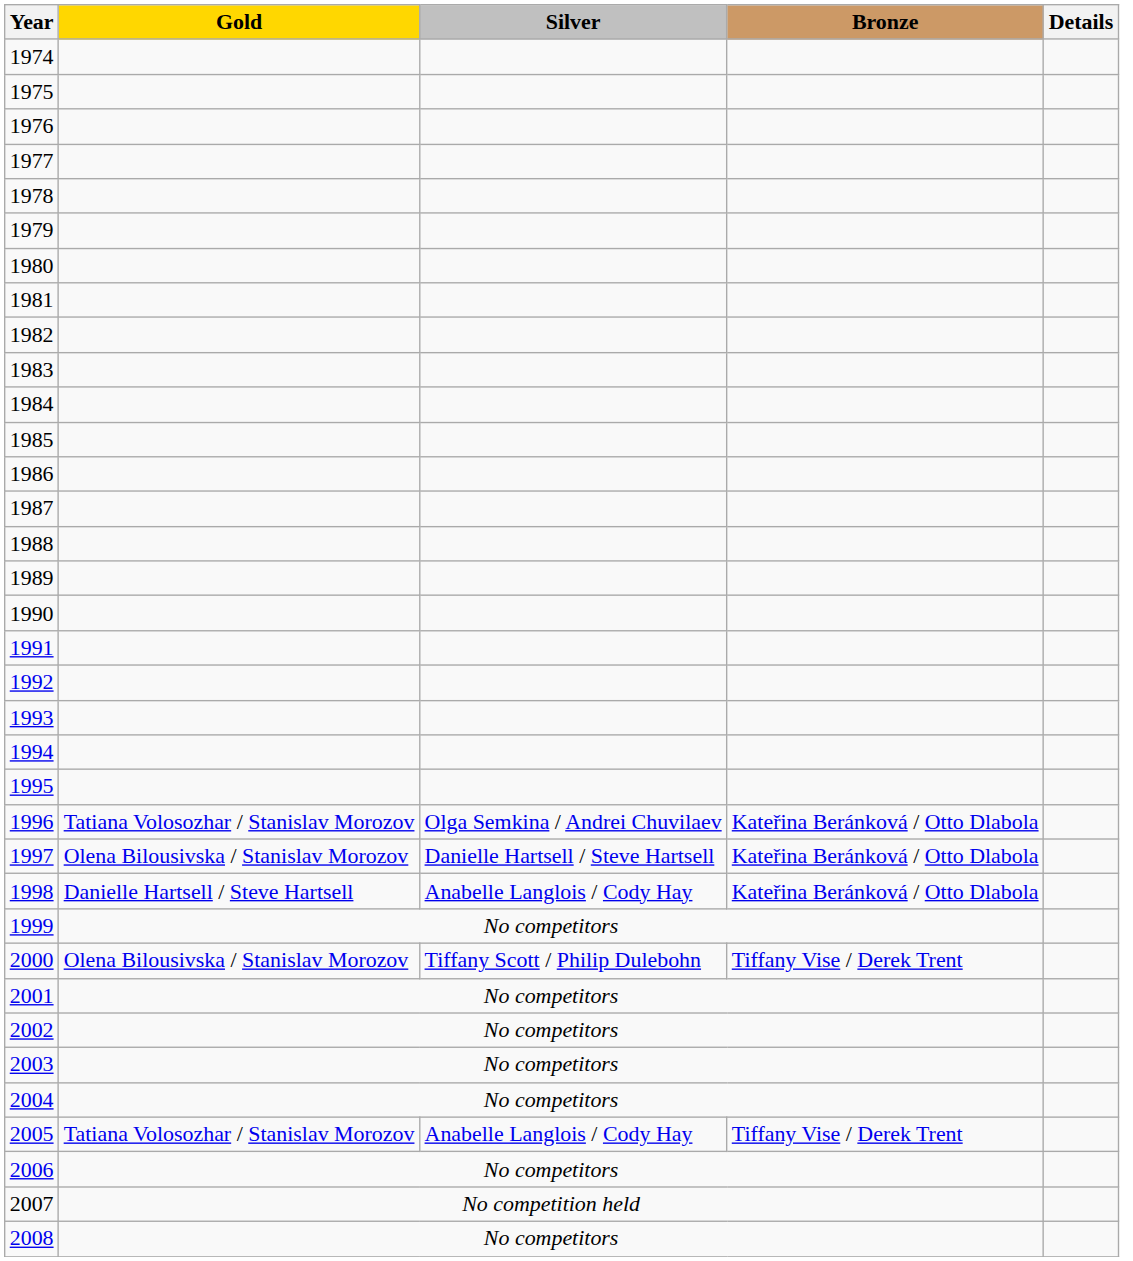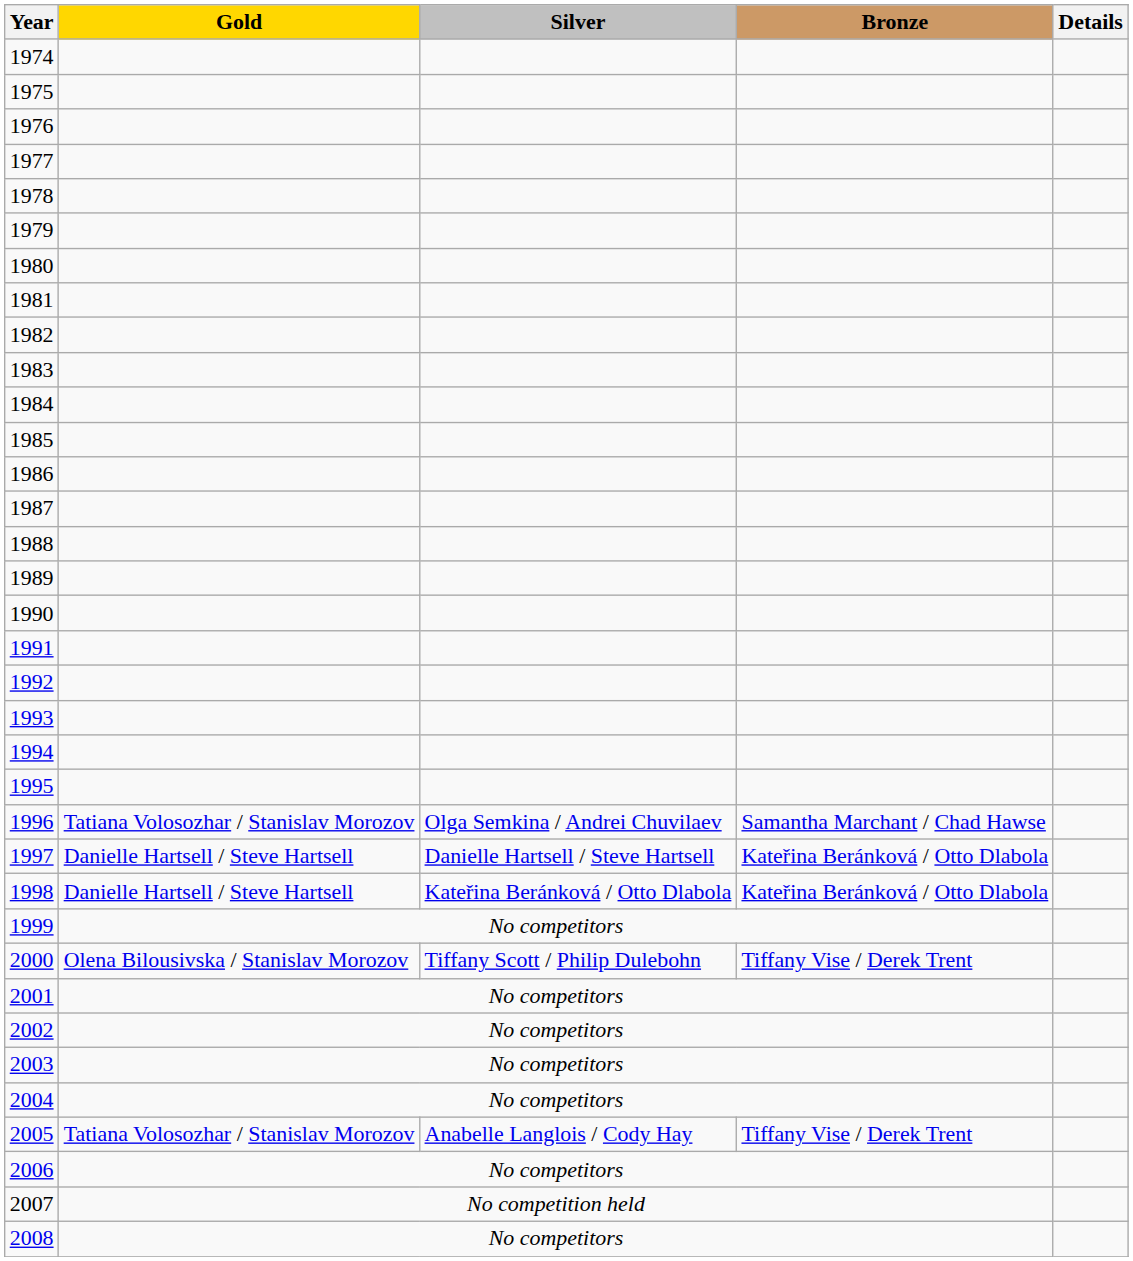 <table class="wikitable">
 <tr>
 <th>Year</th>
 <td align=center bgcolor=gold><strong>Gold</strong></td>
 <td align=center bgcolor=silver><strong>Silver</strong></td>
 <td align=center bgcolor=cc9966><strong>Bronze</strong></td>
 <th>Details</th>
 </tr>
 <tr>
 <td>1974</td>
 <td></td>
 <td></td>
 <td></td>
 <td></td>
 </tr>
 <tr>
 <td>1975</td>
 <td></td>
 <td></td>
 <td></td>
 <td></td>
 </tr>
 <tr>
 <td>1976</td>
 <td></td>
 <td></td>
 <td></td>
 <td></td>
 </tr>
 <tr>
 <td>1977</td>
 <td></td>
 <td></td>
 <td></td>
 <td></td>
 </tr>
 <tr>
 <td>1978</td>
 <td></td>
 <td></td>
 <td></td>
 <td></td>
 </tr>
 <tr>
 <td>1979</td>
 <td></td>
 <td></td>
 <td></td>
 <td></td>
 </tr>
 <tr>
 <td>1980</td>
 <td></td>
 <td></td>
 <td></td>
 <td></td>
 </tr>
 <tr>
 <td>1981</td>
 <td></td>
 <td></td>
 <td></td>
 <td></td>
 </tr>
 <tr>
 <td>1982</td>
 <td></td>
 <td></td>
 <td></td>
 <td></td>
 </tr>
 <tr>
 <td>1983</td>
 <td></td>
 <td></td>
 <td></td>
 <td></td>
 </tr>
 <tr>
 <td>1984</td>
 <td></td>
 <td></td>
 <td></td>
 <td></td>
 </tr>
 <tr>
 <td>1985</td>
 <td></td>
 <td></td>
 <td></td>
 <td></td>
 </tr>
 <tr>
 <td>1986</td>
 <td></td>
 <td></td>
 <td></td>
 <td></td>
 </tr>
 <tr>
 <td>1987</td>
 <td></td>
 <td></td>
 <td></td>
 <td></td>
 </tr>
 <tr>
 <td>1988</td>
 <td></td>
 <td></td>
 <td></td>
 <td></td>
 </tr>
 <tr>
 <td>1989</td>
 <td></td>
 <td></td>
 <td></td>
 <td></td>
 </tr>
 <tr>
 <td>1990</td>
 <td></td>
 <td></td>
 <td></td>
 <td></td>
 </tr>
 <tr>
 <td><a href='#'>1991</a></td>
 <td></td>
 <td></td>
 <td></td>
 <td></td>
 </tr>
 <tr>
 <td><a href='#'>1992</a></td>
 <td></td>
 <td></td>
 <td></td>
 <td></td>
 </tr>
 <tr>
 <td><a href='#'>1993</a></td>
 <td></td>
 <td></td>
 <td></td>
 <td></td>
 </tr>
 <tr>
 <td><a href='#'>1994</a></td>
 <td></td>
 <td></td>
 <td></td>
 <td></td>
 </tr>
 <tr>
 <td><a href='#'>1995</a></td>
 <td></td>
 <td></td>
 <td></td>
 <td></td>
 </tr>
 <tr>
 <td><a href='#'>1996</a></td>
 <td> <a href='#'>Tatiana Volosozhar</a> / <a href='#'>Stanislav Morozov</a></td>
 <td> <a href='#'>Olga Semkina</a> / <a href='#'>Andrei Chuvilaev</a></td>
-<td> <a href='#'>Kateřina Beránková</a> / <a href='#'>Otto Dlabola</a></td>
+<td> <a href='#'>Samantha Marchant</a> / <a href='#'>Chad Hawse</a></td>
 <td></td>
 </tr>
 <tr>
 <td><a href='#'>1997</a></td>
-<td> <a href='#'>Olena Bilousivska</a> / <a href='#'>Stanislav Morozov</a></td>
+<td> <a href='#'>Danielle Hartsell</a> / <a href='#'>Steve Hartsell</a></td>
 <td> <a href='#'>Danielle Hartsell</a> / <a href='#'>Steve Hartsell</a></td>
 <td> <a href='#'>Kateřina Beránková</a> / <a href='#'>Otto Dlabola</a></td>
 <td></td>
 </tr>
 <tr>
 <td><a href='#'>1998</a></td>
 <td> <a href='#'>Danielle Hartsell</a> / <a href='#'>Steve Hartsell</a></td>
-<td> <a href='#'>Anabelle Langlois</a> / <a href='#'>Cody Hay</a></td>
+<td> <a href='#'>Kateřina Beránková</a> / <a href='#'>Otto Dlabola</a></td>
 <td> <a href='#'>Kateřina Beránková</a> / <a href='#'>Otto Dlabola</a></td>
 <td></td>
 </tr>
 <tr>
 <td><a href='#'>1999</a></td>
 <td colspan=3 align=center><em>No competitors</em></td>
 <td></td>
 </tr>
 <tr>
 <td><a href='#'>2000</a></td>
 <td> <a href='#'>Olena Bilousivska</a> / <a href='#'>Stanislav Morozov</a></td>
 <td> <a href='#'>Tiffany Scott</a> / <a href='#'>Philip Dulebohn</a></td>
 <td> <a href='#'>Tiffany Vise</a> / <a href='#'>Derek Trent</a></td>
 <td></td>
 </tr>
 <tr>
 <td><a href='#'>2001</a></td>
 <td colspan=3 align=center><em>No competitors</em></td>
 <td></td>
 </tr>
 <tr>
 <td><a href='#'>2002</a></td>
 <td colspan=3 align=center><em>No competitors</em></td>
 <td></td>
 </tr>
 <tr>
 <td><a href='#'>2003</a></td>
 <td colspan=3 align=center><em>No competitors</em></td>
 <td></td>
 </tr>
 <tr>
 <td><a href='#'>2004</a></td>
 <td colspan=3 align=center><em>No competitors</em></td>
 <td></td>
 </tr>
 <tr>
 <td><a href='#'>2005</a></td>
 <td> <a href='#'>Tatiana Volosozhar</a> / <a href='#'>Stanislav Morozov</a></td>
 <td> <a href='#'>Anabelle Langlois</a> / <a href='#'>Cody Hay</a></td>
 <td> <a href='#'>Tiffany Vise</a> / <a href='#'>Derek Trent</a></td>
 <td></td>
 </tr>
 <tr>
 <td><a href='#'>2006</a></td>
 <td colspan=3 align=center><em>No competitors</em></td>
 <td></td>
 </tr>
 <tr>
 <td>2007</td>
 <td colspan=3 align=center><em>No competition held</em></td>
 <td></td>
 </tr>
 <tr>
 <td><a href='#'>2008</a></td>
 <td colspan=3 align=center><em>No competitors</em></td>
 <td></td>
 </tr>
 </table>
